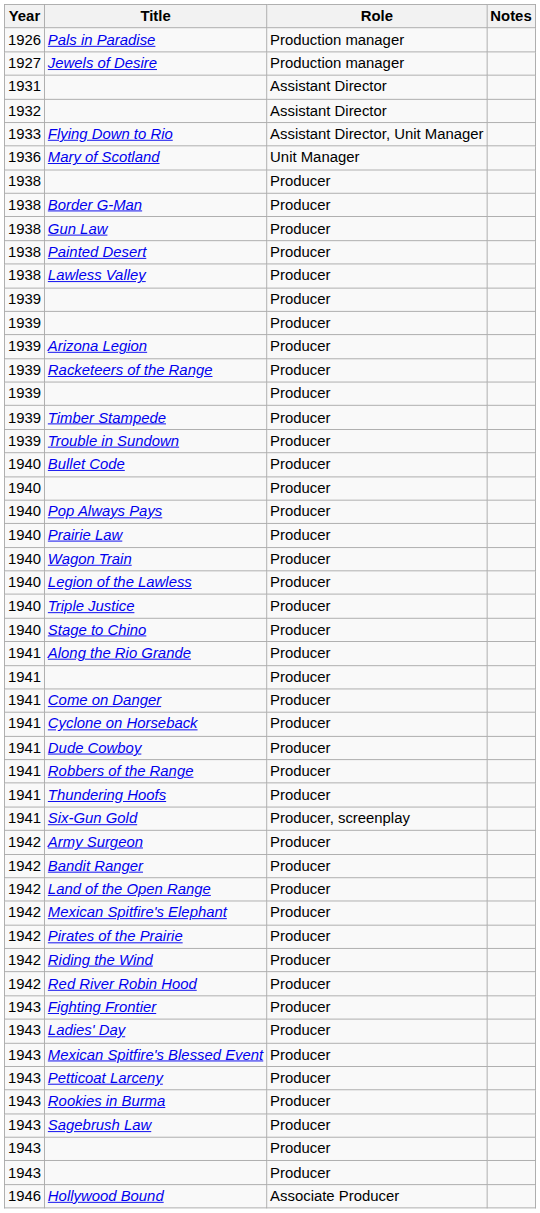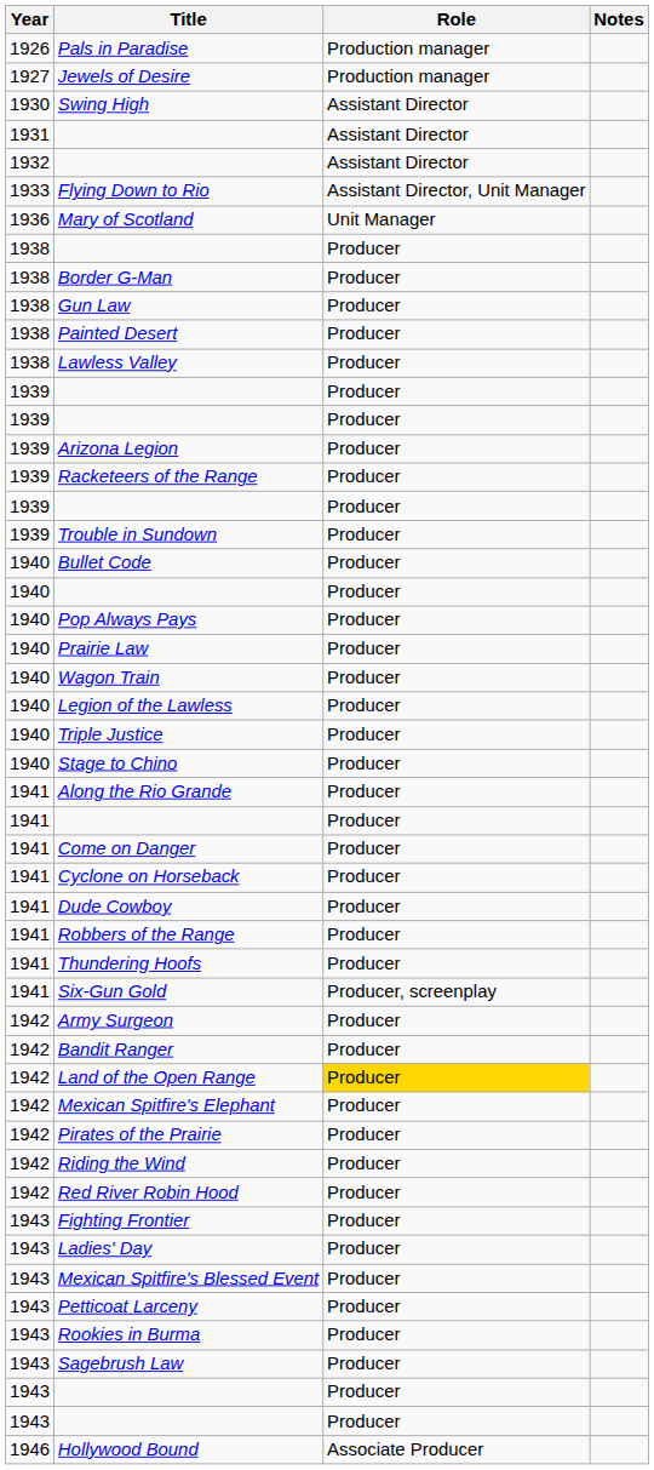 <table class="wikitable sortable">
 <tr>
 <th>Year</th>
 <th>Title</th>
 <th>Role</th>
 <th>Notes</th>
 </tr>
 <tr>
 <td>1926</td>
 <td><em><a href='#'>Pals in Paradise</a></em></td>
 <td>Production manager</td>
 <td></td>
 </tr>
 <tr>
 <td>1927</td>
 <td><em><a href='#'>Jewels of Desire</a></em></td>
 <td>Production manager</td>
+<td></td>
+</tr>
+<tr>
+<td>1930</td>
+<td><em><a href='#'>Swing High</a></em></td>
+<td>Assistant Director</td>
 <td></td>
 </tr>
 <tr>
 <td>1931</td>
 <td><em></em></td>
 <td>Assistant Director</td>
 <td></td>
 </tr>
 <tr>
 <td>1932</td>
 <td><em></em></td>
 <td>Assistant Director</td>
 <td></td>
 </tr>
 <tr>
 <td>1933</td>
 <td><em><a href='#'>Flying Down to Rio</a></em></td>
 <td>Assistant Director, Unit Manager</td>
 <td></td>
 </tr>
 <tr>
 <td>1936</td>
 <td><em><a href='#'>Mary of Scotland</a></em></td>
 <td>Unit Manager</td>
 <td></td>
 </tr>
 <tr>
 <td>1938</td>
 <td><em></em></td>
 <td>Producer</td>
 <td></td>
 </tr>
 <tr>
 <td>1938</td>
 <td><em><a href='#'>Border G-Man</a></em></td>
 <td>Producer</td>
 <td></td>
 </tr>
 <tr>
 <td>1938</td>
 <td><em><a href='#'>Gun Law</a></em></td>
 <td>Producer</td>
 <td></td>
 </tr>
 <tr>
 <td>1938</td>
 <td><em><a href='#'>Painted Desert</a></em></td>
 <td>Producer</td>
 <td></td>
 </tr>
 <tr>
 <td>1938</td>
 <td><em><a href='#'>Lawless Valley</a></em></td>
 <td>Producer</td>
 <td></td>
 </tr>
 <tr>
 <td>1939</td>
 <td><em></em></td>
 <td>Producer</td>
 <td></td>
 </tr>
 <tr>
 <td>1939</td>
 <td><em></em></td>
 <td>Producer</td>
 <td></td>
 </tr>
 <tr>
 <td>1939</td>
 <td><em><a href='#'>Arizona Legion</a></em></td>
 <td>Producer</td>
 <td></td>
 </tr>
 <tr>
 <td>1939</td>
 <td><em><a href='#'>Racketeers of the Range</a></em></td>
 <td>Producer</td>
 <td></td>
 </tr>
 <tr>
 <td>1939</td>
 <td><em></em></td>
-<td>Producer</td>
-<td></td>
-</tr>
-<tr>
-<td>1939</td>
-<td><em><a href='#'>Timber Stampede</a></em></td>
 <td>Producer</td>
 <td></td>
 </tr>
 <tr>
 <td>1939</td>
 <td><em><a href='#'>Trouble in Sundown</a></em></td>
 <td>Producer</td>
 <td></td>
 </tr>
 <tr>
 <td>1940</td>
 <td><em><a href='#'>Bullet Code</a></em></td>
 <td>Producer</td>
 <td></td>
 </tr>
 <tr>
 <td>1940</td>
 <td><em></em></td>
 <td>Producer</td>
 <td></td>
 </tr>
 <tr>
 <td>1940</td>
 <td><em><a href='#'>Pop Always Pays</a></em></td>
 <td>Producer</td>
 <td></td>
 </tr>
 <tr>
 <td>1940</td>
 <td><em><a href='#'>Prairie Law</a></em></td>
 <td>Producer</td>
 <td></td>
 </tr>
 <tr>
 <td>1940</td>
 <td><em><a href='#'>Wagon Train</a></em></td>
 <td>Producer</td>
 <td></td>
 </tr>
 <tr>
 <td>1940</td>
 <td><em><a href='#'>Legion of the Lawless</a></em></td>
 <td>Producer</td>
 <td></td>
 </tr>
 <tr>
 <td>1940</td>
 <td><em><a href='#'>Triple Justice</a></em></td>
 <td>Producer</td>
 <td></td>
 </tr>
 <tr>
 <td>1940</td>
 <td><em><a href='#'>Stage to Chino</a></em></td>
 <td>Producer</td>
 <td></td>
 </tr>
 <tr>
 <td>1941</td>
 <td><em><a href='#'>Along the Rio Grande</a></em></td>
 <td>Producer</td>
 <td></td>
 </tr>
 <tr>
 <td>1941</td>
 <td><em></em></td>
 <td>Producer</td>
 <td></td>
 </tr>
 <tr>
 <td>1941</td>
 <td><em><a href='#'>Come on Danger</a></em></td>
 <td>Producer</td>
 <td></td>
 </tr>
 <tr>
 <td>1941</td>
 <td><em><a href='#'>Cyclone on Horseback</a></em></td>
 <td>Producer</td>
 <td></td>
 </tr>
 <tr>
 <td>1941</td>
 <td><em><a href='#'>Dude Cowboy</a></em></td>
 <td>Producer</td>
 <td></td>
 </tr>
 <tr>
 <td>1941</td>
 <td><em><a href='#'>Robbers of the Range</a></em></td>
 <td>Producer</td>
 <td></td>
 </tr>
 <tr>
 <td>1941</td>
 <td><em><a href='#'>Thundering Hoofs</a></em></td>
 <td>Producer</td>
 <td></td>
 </tr>
 <tr>
 <td>1941</td>
 <td><em><a href='#'>Six-Gun Gold</a></em></td>
 <td>Producer, screenplay</td>
 <td></td>
 </tr>
 <tr>
 <td>1942</td>
 <td><em><a href='#'>Army Surgeon</a></em></td>
 <td>Producer</td>
 <td></td>
 </tr>
 <tr>
 <td>1942</td>
 <td><em><a href='#'>Bandit Ranger</a></em></td>
 <td>Producer</td>
 <td></td>
 </tr>
 <tr>
 <td>1942</td>
 <td><em><a href='#'>Land of the Open Range</a></em></td>
-<td>Producer</td>
+<td style="background: gold;">Producer</td>
 <td></td>
 </tr>
 <tr>
 <td>1942</td>
 <td><em><a href='#'>Mexican Spitfire's Elephant</a></em></td>
 <td>Producer</td>
 <td></td>
 </tr>
 <tr>
 <td>1942</td>
 <td><em><a href='#'>Pirates of the Prairie</a></em></td>
 <td>Producer</td>
 <td></td>
 </tr>
 <tr>
 <td>1942</td>
 <td><em><a href='#'>Riding the Wind</a></em></td>
 <td>Producer</td>
 <td></td>
 </tr>
 <tr>
 <td>1942</td>
 <td><em><a href='#'>Red River Robin Hood</a></em></td>
 <td>Producer</td>
 <td></td>
 </tr>
 <tr>
 <td>1943</td>
 <td><em><a href='#'>Fighting Frontier</a></em></td>
 <td>Producer</td>
 <td></td>
 </tr>
 <tr>
 <td>1943</td>
 <td><em><a href='#'>Ladies' Day</a></em></td>
 <td>Producer</td>
 <td></td>
 </tr>
 <tr>
 <td>1943</td>
 <td><em><a href='#'>Mexican Spitfire's Blessed Event</a></em></td>
 <td>Producer</td>
 <td></td>
 </tr>
 <tr>
 <td>1943</td>
 <td><em><a href='#'>Petticoat Larceny</a></em></td>
 <td>Producer</td>
 <td></td>
 </tr>
 <tr>
 <td>1943</td>
 <td><em><a href='#'>Rookies in Burma</a></em></td>
 <td>Producer</td>
 <td></td>
 </tr>
 <tr>
 <td>1943</td>
 <td><em><a href='#'>Sagebrush Law</a></em></td>
 <td>Producer</td>
 <td></td>
 </tr>
 <tr>
 <td>1943</td>
 <td><em></em></td>
 <td>Producer</td>
 <td></td>
 </tr>
 <tr>
 <td>1943</td>
 <td><em></em></td>
 <td>Producer</td>
 <td></td>
 </tr>
 <tr>
 <td>1946</td>
 <td><em><a href='#'>Hollywood Bound</a></em></td>
 <td>Associate Producer</td>
 <td></td>
 </tr>
 </table>
